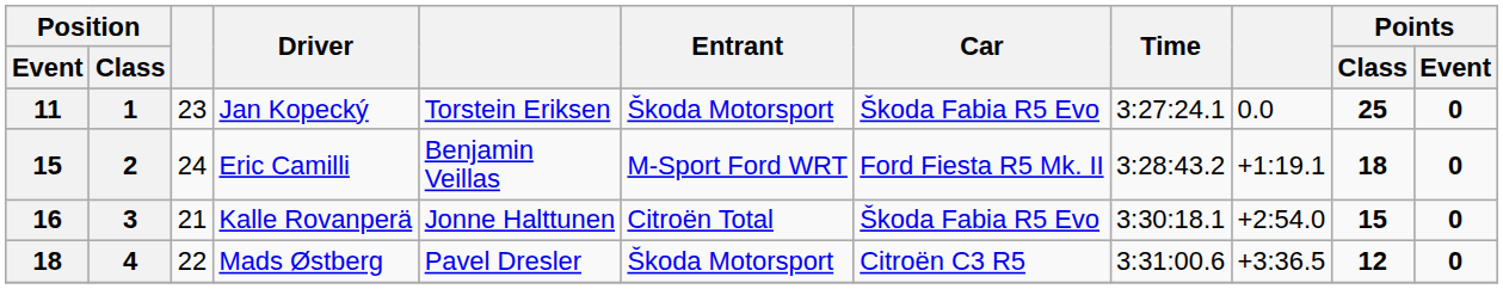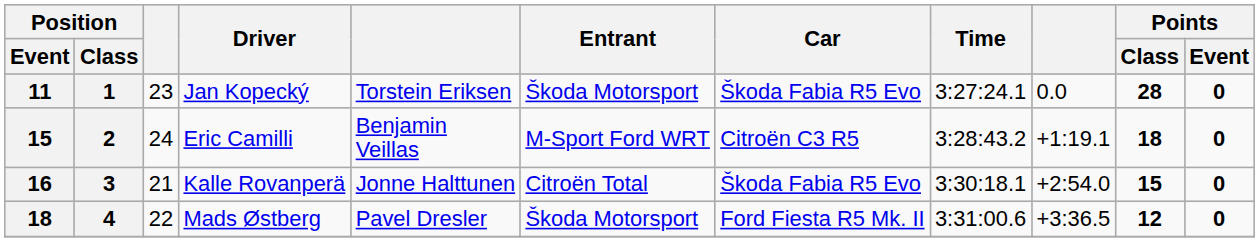 <table class="wikitable" width=85% style="font-size: 85%;">
 <tr>
 <th colspan="2">Position</th>
 <th rowspan="2"></th>
 <th rowspan="2">Driver</th>
 <th rowspan="2"></th>
 <th rowspan="2">Entrant</th>
 <th rowspan="2">Car</th>
 <th rowspan="2">Time</th>
 <th rowspan="2"></th>
 <th colspan="2">Points</th>
 </tr>
 <tr>
 <th>Event</th>
 <th>Class</th>
 <th>Class</th>
 <th>Event</th>
 </tr>
 <tr>
 <th>11</th>
 <th>1</th>
 <td align="center">23</td>
 <td><a href='#'>Jan Kopecký</a></td>
 <td><a href='#'>Torstein Eriksen</a></td>
 <td><a href='#'>Škoda Motorsport</a></td>
 <td><a href='#'>Škoda Fabia R5 Evo</a></td>
 <td>3:27:24.1</td>
 <td>0.0</td>
-<td align="center"><strong>25</strong></td>
+<td align="center"><strong>28</strong></td>
 <td align="center"><strong>0</strong></td>
 </tr>
 <tr>
 <th>15</th>
 <th>2</th>
 <td align="center">24</td>
 <td><a href='#'>Eric Camilli</a></td>
 <td><a href='#'>Benjamin Veillas</a></td>
 <td nowrap><a href='#'>M-Sport Ford WRT</a></td>
-<td nowrap><a href='#'>Ford Fiesta R5 Mk. II</a></td>
+<td><a href='#'>Citroën C3 R5</a></td>
 <td>3:28:43.2</td>
 <td>+1:19.1</td>
 <td align="center"><strong>18</strong></td>
 <td align="center"><strong>0</strong></td>
 </tr>
 <tr>
 <th>16</th>
 <th>3</th>
 <td align="center">21</td>
 <td nowrap><a href='#'>Kalle Rovanperä</a></td>
 <td nowrap><a href='#'>Jonne Halttunen</a></td>
 <td><a href='#'>Citroën Total</a></td>
 <td><a href='#'>Škoda Fabia R5 Evo</a></td>
 <td>3:30:18.1</td>
 <td>+2:54.0</td>
 <td align="center"><strong>15</strong></td>
 <td align="center"><strong>0</strong></td>
 </tr>
 <tr>
 <th>18</th>
 <th>4</th>
 <td align="center">22</td>
 <td><a href='#'>Mads Østberg</a></td>
 <td><a href='#'>Pavel Dresler</a></td>
 <td nowrap><a href='#'>Škoda Motorsport</a></td>
-<td><a href='#'>Citroën C3 R5</a></td>
+<td nowrap><a href='#'>Ford Fiesta R5 Mk. II</a></td>
 <td>3:31:00.6</td>
 <td>+3:36.5</td>
 <td align="center"><strong>12</strong></td>
 <td align="center"><strong>0</strong></td>
 </tr>
 <tr>
 </tr>
 </table>
